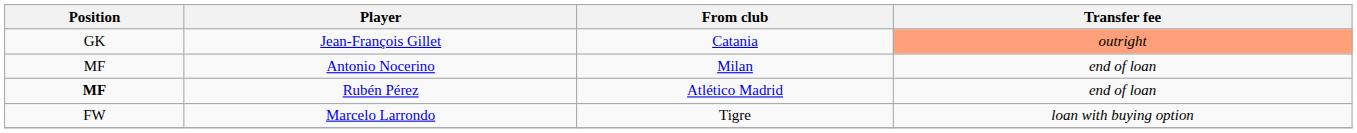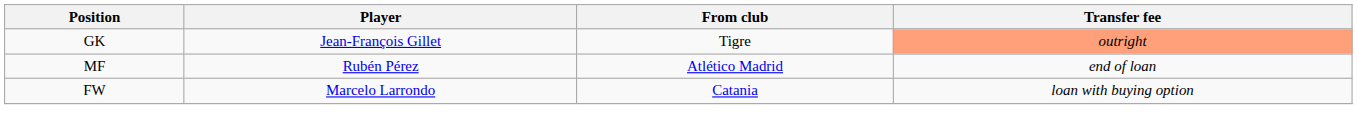 <table class="wikitable sortable" style="width:97%; text-align:center; font-size:85%; text-align:centre;">
 <tr>
 <th>Position</th>
 <th>Player</th>
 <th>From club</th>
 <th>Transfer fee</th>
 </tr>
 <tr>
 <td>GK</td>
 <td><a href='#'>Jean-François Gillet</a></td>
-<td><a href='#'>Catania</a></td>
+<td>Tigre</td>
 <td style="background: lightsalmon;"><em>outright</em></td>
 </tr>
 <tr>
 <td>MF</td>
-<td><a href='#'>Antonio Nocerino</a></td>
-<td><a href='#'>Milan</a></td>
-<td><em>end of loan</em></td>
-</tr>
-<tr>
-<td><strong>MF</strong></td>
 <td><a href='#'>Rubén Pérez</a></td>
 <td><a href='#'>Atlético Madrid</a></td>
 <td><em>end of loan</em></td>
 </tr>
 <tr>
 <td>FW</td>
 <td><a href='#'>Marcelo Larrondo</a></td>
-<td>Tigre</td>
+<td><a href='#'>Catania</a></td>
 <td><em>loan with buying option</em></td>
 </tr>
 <tr>
 </tr>
 </table>
